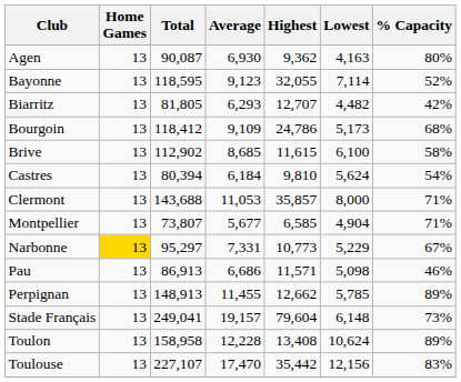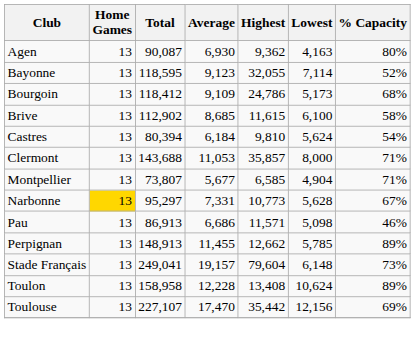 <table class="wikitable sortable" style="text-align:right">
 <tr>
 <th>Club</th>
 <th>Home<br>Games</th>
 <th>Total</th>
 <th>Average</th>
 <th>Highest</th>
 <th>Lowest</th>
 <th>% Capacity</th>
 </tr>
 <tr>
 <td style="text-align:left">Agen</td>
 <td>13</td>
 <td>90,087</td>
 <td>6,930</td>
 <td>9,362</td>
 <td>4,163</td>
 <td>80%</td>
 </tr>
 <tr>
 <td style="text-align:left">Bayonne</td>
 <td>13</td>
 <td>118,595</td>
 <td>9,123</td>
 <td>32,055</td>
 <td>7,114</td>
 <td>52%</td>
-</tr>
-<tr>
-<td style="text-align:left">Biarritz</td>
-<td>13</td>
-<td>81,805</td>
-<td>6,293</td>
-<td>12,707</td>
-<td>4,482</td>
-<td>42%</td>
 </tr>
 <tr>
 <td style="text-align:left">Bourgoin</td>
 <td>13</td>
 <td>118,412</td>
 <td>9,109</td>
 <td>24,786</td>
 <td>5,173</td>
 <td>68%</td>
 </tr>
 <tr>
 <td style="text-align:left">Brive</td>
 <td>13</td>
 <td>112,902</td>
 <td>8,685</td>
 <td>11,615</td>
 <td>6,100</td>
 <td>58%</td>
 </tr>
 <tr>
 <td style="text-align:left">Castres</td>
 <td>13</td>
 <td>80,394</td>
 <td>6,184</td>
 <td>9,810</td>
 <td>5,624</td>
 <td>54%</td>
 </tr>
 <tr>
 <td style="text-align:left">Clermont</td>
 <td>13</td>
 <td>143,688</td>
 <td>11,053</td>
 <td>35,857</td>
 <td>8,000</td>
 <td>71%</td>
 </tr>
 <tr>
 <td style="text-align:left">Montpellier</td>
 <td>13</td>
 <td>73,807</td>
 <td>5,677</td>
 <td>6,585</td>
 <td>4,904</td>
 <td>71%</td>
 </tr>
 <tr>
 <td style="text-align:left">Narbonne</td>
 <td style="background: gold;">13</td>
 <td>95,297</td>
 <td>7,331</td>
 <td>10,773</td>
-<td>5,229</td>
+<td>5,628</td>
 <td>67%</td>
 </tr>
 <tr>
 <td style="text-align:left">Pau</td>
 <td>13</td>
 <td>86,913</td>
 <td>6,686</td>
 <td>11,571</td>
 <td>5,098</td>
 <td>46%</td>
 </tr>
 <tr>
 <td style="text-align:left">Perpignan</td>
 <td>13</td>
 <td>148,913</td>
 <td>11,455</td>
 <td>12,662</td>
 <td>5,785</td>
 <td>89%</td>
 </tr>
 <tr>
 <td style="text-align:left">Stade Français</td>
 <td>13</td>
 <td>249,041</td>
 <td>19,157</td>
 <td>79,604</td>
 <td>6,148</td>
 <td>73%</td>
 </tr>
 <tr>
 <td style="text-align:left">Toulon</td>
 <td>13</td>
 <td>158,958</td>
 <td>12,228</td>
 <td>13,408</td>
 <td>10,624</td>
 <td>89%</td>
 </tr>
 <tr>
 <td style="text-align:left">Toulouse</td>
 <td>13</td>
 <td>227,107</td>
 <td>17,470</td>
 <td>35,442</td>
 <td>12,156</td>
-<td>83%</td>
+<td>69%</td>
 </tr>
 <tr>
 </tr>
 </table>
